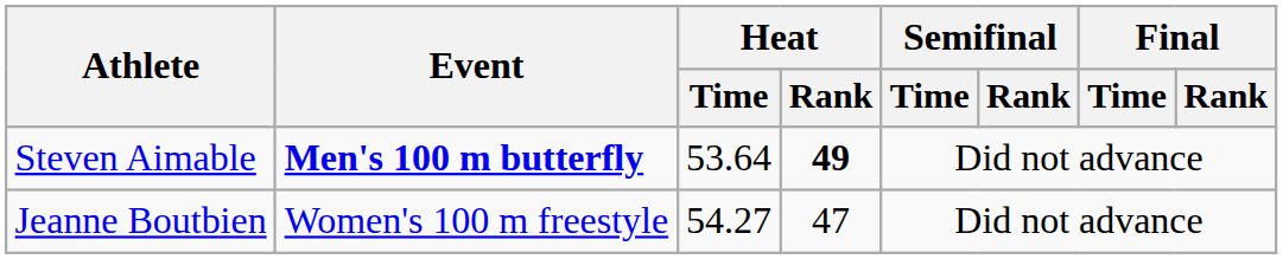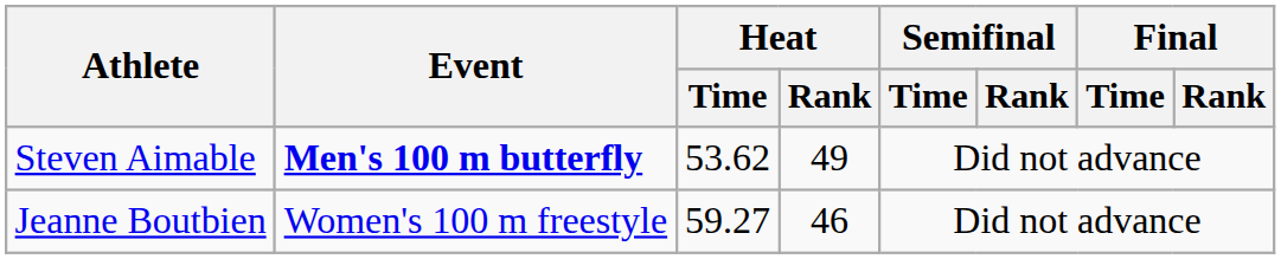 <table class=wikitable style="font-size:90%">
 <tr>
 <th rowspan="2">Athlete</th>
 <th rowspan="2">Event</th>
 <th colspan="2">Heat</th>
 <th colspan="2">Semifinal</th>
 <th colspan="2">Final</th>
 </tr>
 <tr style="font-size:95%">
 <th>Time</th>
 <th>Rank</th>
 <th>Time</th>
 <th>Rank</th>
 <th>Time</th>
 <th>Rank</th>
 </tr>
 <tr align=center>
 <td align=left><a href='#'>Steven Aimable</a></td>
 <td align=left><strong><a href='#'>Men's 100 m butterfly</a></strong></td>
-<td>53.64</td>
-<td><strong>49</strong></td>
+<td>53.62</td>
+<td>49</td>
 <td colspan="4">Did not advance</td>
 </tr>
 <tr align=center>
 <td align=left><a href='#'>Jeanne Boutbien</a></td>
 <td align=left><a href='#'>Women's 100 m freestyle</a></td>
-<td>54.27</td>
-<td>47</td>
+<td>59.27</td>
+<td>46</td>
 <td colspan="4">Did not advance</td>
 </tr>
 </table>
